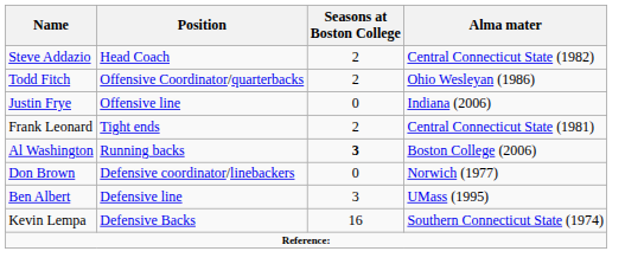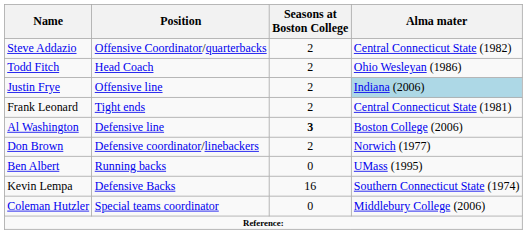 <table class="wikitable" border="1" style="font-size:90%;">
 <tr>
 <th>Name</th>
 <th>Position</th>
 <th>Seasons at<br>Boston College</th>
 <th>Alma mater</th>
 </tr>
 <tr>
 <td><a href='#'>Steve Addazio</a></td>
-<td><a href='#'>Head Coach</a></td>
+<td><a href='#'>Offensive Coordinator</a>/<a href='#'>quarterbacks</a></td>
 <td align=center>2</td>
 <td><a href='#'>Central Connecticut State</a> (1982)</td>
 </tr>
 <tr>
 <td><a href='#'>Todd Fitch</a></td>
-<td><a href='#'>Offensive Coordinator</a>/<a href='#'>quarterbacks</a></td>
+<td><a href='#'>Head Coach</a></td>
 <td align=center>2</td>
 <td><a href='#'>Ohio Wesleyan</a> (1986)</td>
 </tr>
 <tr>
 <td><a href='#'>Justin Frye</a></td>
 <td><a href='#'>Offensive line</a></td>
-<td align=center>0</td>
-<td><a href='#'>Indiana</a> (2006)</td>
+<td align=center>2</td>
+<td style="background: lightblue;"><a href='#'>Indiana</a> (2006)</td>
 </tr>
 <tr>
 <td>Frank Leonard</td>
 <td><a href='#'>Tight ends</a></td>
 <td align=center>2</td>
 <td><a href='#'>Central Connecticut State</a> (1981)</td>
 </tr>
 <tr>
 <td><a href='#'>Al Washington</a></td>
-<td><a href='#'>Running backs</a></td>
+<td><a href='#'>Defensive line</a></td>
 <td align=center><strong>3</strong></td>
 <td><a href='#'>Boston College</a> (2006)</td>
 </tr>
 <tr>
 <td><a href='#'>Don Brown</a></td>
 <td><a href='#'>Defensive coordinator</a>/<a href='#'>linebackers</a></td>
-<td align=center>0</td>
+<td align=center>2</td>
 <td><a href='#'>Norwich</a> (1977)</td>
 </tr>
 <tr>
 <td><a href='#'>Ben Albert</a></td>
-<td><a href='#'>Defensive line</a></td>
-<td align=center>3</td>
+<td><a href='#'>Running backs</a></td>
+<td align=center>0</td>
 <td><a href='#'>UMass</a> (1995)</td>
 </tr>
 <tr>
 <td>Kevin Lempa</td>
 <td><a href='#'>Defensive Backs</a></td>
 <td align=center>16</td>
 <td><a href='#'>Southern Connecticut State</a> (1974)</td>
 </tr>
 <tr>
+<td><a href='#'>Coleman Hutzler</a></td>
+<td><a href='#'>Special teams coordinator</a></td>
+<td align=center>0</td>
+<td><a href='#'>Middlebury College</a> (2006)</td>
+</tr>
+<tr>
 <td colspan="4" style="font-size: 8pt" align="center"><strong>Reference:</strong></td>
 </tr>
 </table>
